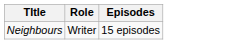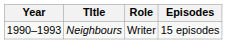 <table class="wikitable sortable">
 <tr>
+<th>Year</th>
 <th>TItle</th>
 <th>Role</th>
 <th>Episodes</th>
 </tr>
 <tr>
+<td>1990–1993</td>
 <td><em>Neighbours</em></td>
 <td>Writer</td>
 <td>15 episodes</td>
 </tr>
 </table>
